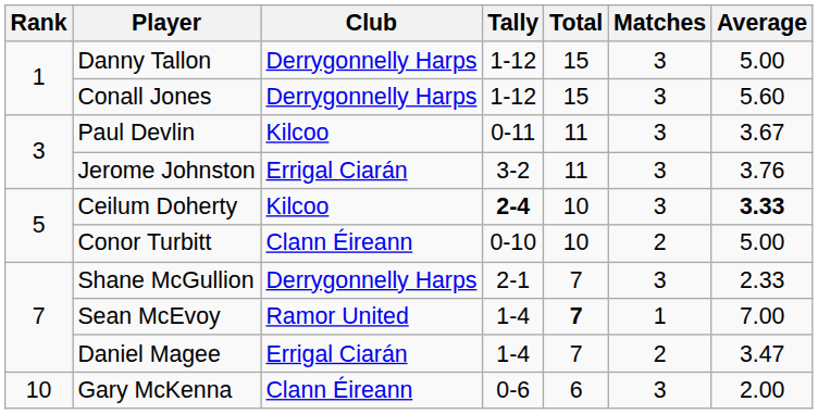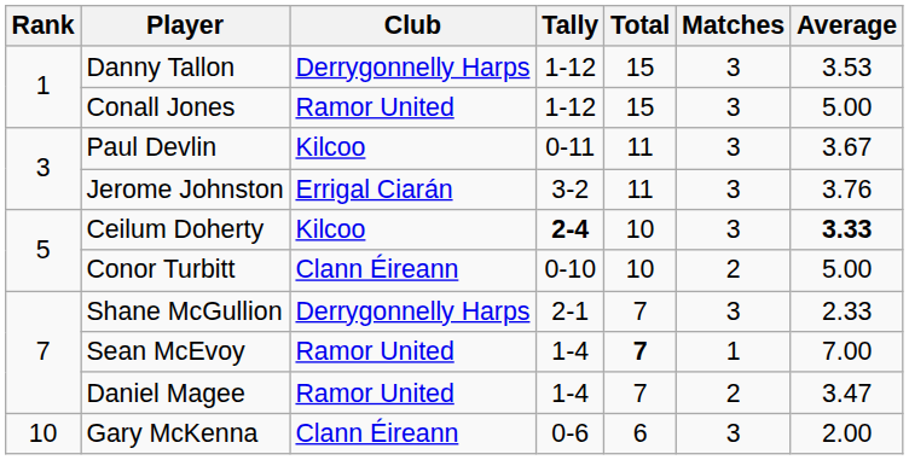 <table class="wikitable">
 <tr>
 <th>Rank</th>
 <th>Player</th>
 <th>Club</th>
 <th>Tally</th>
 <th>Total</th>
 <th>Matches</th>
 <th>Average</th>
 </tr>
 <tr>
 <td rowspan="2" style="text-align:center;">1</td>
 <td>Danny Tallon</td>
 <td><a href='#'>Derrygonnelly Harps</a></td>
 <td align=center>1-12</td>
 <td align=center>15</td>
 <td align=center>3</td>
-<td align=center>5.00</td>
+<td align=center>3.53</td>
 </tr>
 <tr>
 <td>Conall Jones</td>
-<td><a href='#'>Derrygonnelly Harps</a></td>
+<td><a href='#'>Ramor United</a></td>
 <td align=center>1-12</td>
 <td align=center>15</td>
 <td align=center>3</td>
-<td align=center>5.60</td>
+<td align=center>5.00</td>
 </tr>
 <tr>
 <td rowspan="2" style="text-align:center;">3</td>
 <td>Paul Devlin</td>
 <td><a href='#'>Kilcoo</a></td>
 <td align=center>0-11</td>
 <td align=center>11</td>
 <td align=center>3</td>
 <td align=center>3.67</td>
 </tr>
 <tr>
 <td>Jerome Johnston</td>
 <td><a href='#'>Errigal Ciarán</a></td>
 <td align=center>3-2</td>
 <td align=center>11</td>
 <td align=center>3</td>
 <td align=center>3.76</td>
 </tr>
 <tr>
 <td rowspan="2" style="text-align:center;">5</td>
 <td>Ceilum Doherty</td>
 <td><a href='#'>Kilcoo</a></td>
 <td align=center><strong>2-4</strong></td>
 <td align=center>10</td>
 <td align=center>3</td>
 <td align=center><strong>3.33</strong></td>
 </tr>
 <tr>
 <td>Conor Turbitt</td>
 <td><a href='#'>Clann Éireann</a></td>
 <td align=center>0-10</td>
 <td align=center>10</td>
 <td align=center>2</td>
 <td align=center>5.00</td>
 </tr>
 <tr>
 <td rowspan="3" style="text-align:center;">7</td>
 <td>Shane McGullion</td>
 <td><a href='#'>Derrygonnelly Harps</a></td>
 <td align=center>2-1</td>
 <td align=center>7</td>
 <td align=center>3</td>
 <td align=center>2.33</td>
 </tr>
 <tr>
 <td>Sean McEvoy</td>
 <td><a href='#'>Ramor United</a></td>
 <td align=center>1-4</td>
 <td align=center><strong>7</strong></td>
 <td align=center>1</td>
 <td align=center>7.00</td>
 </tr>
 <tr>
 <td>Daniel Magee</td>
-<td><a href='#'>Errigal Ciarán</a></td>
+<td><a href='#'>Ramor United</a></td>
 <td align=center>1-4</td>
 <td align=center>7</td>
 <td align=center>2</td>
 <td align=center>3.47</td>
 </tr>
 <tr>
 <td rowspan="1" style="text-align:center;">10</td>
 <td>Gary McKenna</td>
 <td><a href='#'>Clann Éireann</a></td>
 <td align=center>0-6</td>
 <td align=center>6</td>
 <td align=center>3</td>
 <td align=center>2.00</td>
 </tr>
 </table>
